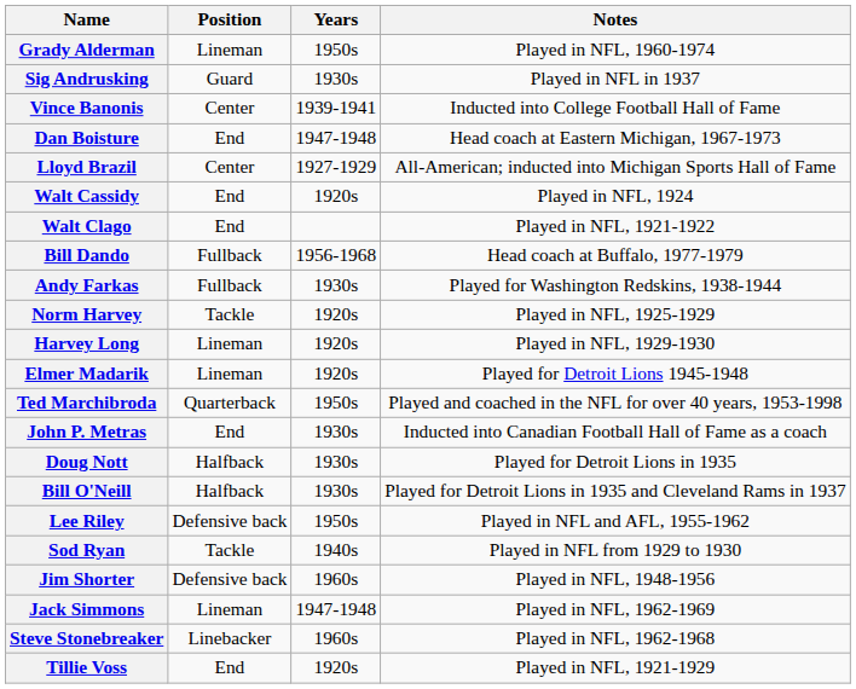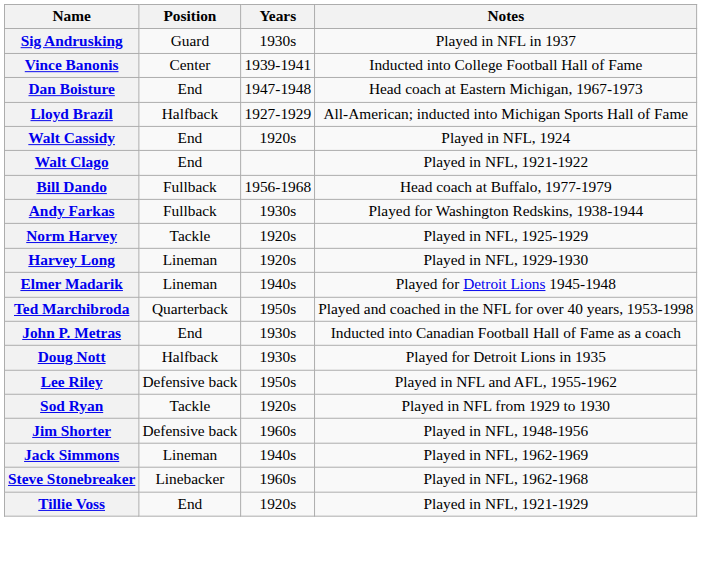 <table class="wikitable sortable" style="text-align: center;">
 <tr>
 <th>Name</th>
 <th>Position</th>
 <th>Years</th>
 <th>Notes</th>
-</tr>
-<tr>
-<th><a href='#'>Grady Alderman</a></th>
-<td>Lineman</td>
-<td>1950s</td>
-<td>Played in NFL, 1960-1974</td>
 </tr>
 <tr>
 <th><a href='#'>Sig Andrusking</a></th>
 <td>Guard</td>
 <td>1930s</td>
 <td>Played in NFL in 1937</td>
 </tr>
 <tr>
 <th><a href='#'>Vince Banonis</a></th>
 <td>Center</td>
 <td>1939-1941</td>
 <td>Inducted into College Football Hall of Fame</td>
 </tr>
 <tr>
 <th><a href='#'>Dan Boisture</a></th>
 <td>End</td>
 <td>1947-1948</td>
 <td>Head coach at Eastern Michigan, 1967-1973</td>
 </tr>
 <tr>
 <th><a href='#'>Lloyd Brazil</a></th>
-<td>Center</td>
+<td>Halfback</td>
 <td>1927-1929</td>
 <td>All-American; inducted into Michigan Sports Hall of Fame</td>
 </tr>
 <tr>
 <th><a href='#'>Walt Cassidy</a></th>
 <td>End</td>
 <td>1920s</td>
 <td>Played in NFL, 1924</td>
 </tr>
 <tr>
 <th><a href='#'>Walt Clago</a></th>
 <td>End</td>
 <td></td>
 <td>Played in NFL, 1921-1922</td>
 </tr>
 <tr>
 <th><a href='#'>Bill Dando</a></th>
 <td>Fullback</td>
 <td>1956-1968</td>
 <td>Head coach at Buffalo, 1977-1979</td>
 </tr>
 <tr>
 <th><a href='#'>Andy Farkas</a></th>
 <td>Fullback</td>
 <td>1930s</td>
 <td>Played for Washington Redskins, 1938-1944</td>
 </tr>
 <tr>
 <th><a href='#'>Norm Harvey</a></th>
 <td>Tackle</td>
 <td>1920s</td>
 <td>Played in NFL, 1925-1929</td>
 </tr>
 <tr>
 <th><a href='#'>Harvey Long</a></th>
 <td>Lineman</td>
 <td>1920s</td>
 <td>Played in NFL, 1929-1930</td>
 </tr>
 <tr>
 <th><a href='#'>Elmer Madarik</a></th>
 <td>Lineman</td>
-<td>1920s</td>
+<td>1940s</td>
 <td>Played for <a href='#'>Detroit Lions</a> 1945-1948</td>
 </tr>
 <tr>
 <th><a href='#'>Ted Marchibroda</a></th>
 <td>Quarterback</td>
 <td>1950s</td>
 <td>Played and coached in the NFL for over 40 years, 1953-1998</td>
 </tr>
 <tr>
 <th><a href='#'>John P. Metras</a></th>
 <td>End</td>
 <td>1930s</td>
 <td>Inducted into Canadian Football Hall of Fame as a coach</td>
 </tr>
 <tr>
 <th><a href='#'>Doug Nott</a></th>
 <td>Halfback</td>
 <td>1930s</td>
 <td>Played for Detroit Lions in 1935</td>
 </tr>
 <tr>
-<th><a href='#'>Bill O'Neill</a></th>
-<td>Halfback</td>
-<td>1930s</td>
-<td>Played for Detroit Lions in 1935 and Cleveland Rams in 1937</td>
-</tr>
-<tr>
 <th><a href='#'>Lee Riley</a></th>
 <td>Defensive back</td>
 <td>1950s</td>
 <td>Played in NFL and AFL, 1955-1962</td>
 </tr>
 <tr>
 <th><a href='#'>Sod Ryan</a></th>
 <td>Tackle</td>
-<td>1940s</td>
+<td>1920s</td>
 <td>Played in NFL from 1929 to 1930</td>
 </tr>
 <tr>
 <th><a href='#'>Jim Shorter</a></th>
 <td>Defensive back</td>
 <td>1960s</td>
 <td>Played in NFL, 1948-1956</td>
 </tr>
 <tr>
 <th><a href='#'>Jack Simmons</a></th>
 <td>Lineman</td>
-<td>1947-1948</td>
+<td>1940s</td>
 <td>Played in NFL, 1962-1969</td>
 </tr>
 <tr>
 <th><a href='#'>Steve Stonebreaker</a></th>
 <td>Linebacker</td>
 <td>1960s</td>
 <td>Played in NFL, 1962-1968</td>
 </tr>
 <tr>
 <th><a href='#'>Tillie Voss</a></th>
 <td>End</td>
 <td>1920s</td>
 <td>Played in NFL, 1921-1929</td>
 </tr>
 </table>
